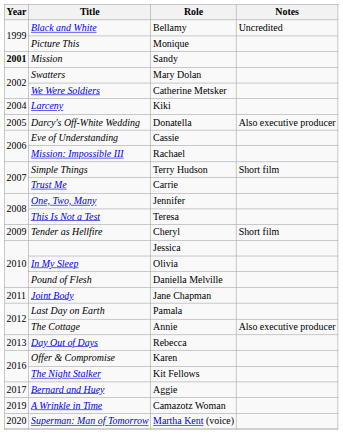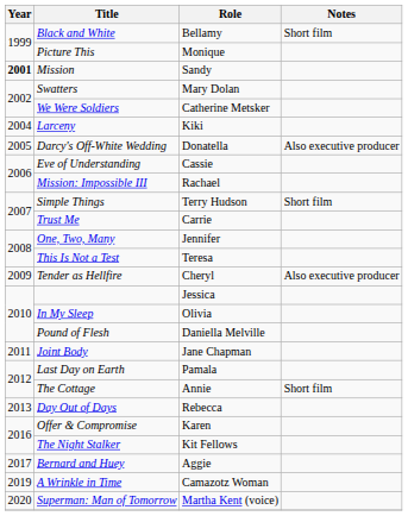 <table class="wikitable sortable">
 <tr>
 <th>Year</th>
 <th>Title</th>
 <th>Role</th>
 <th class="unsortable">Notes</th>
 </tr>
 <tr>
 <td rowspan="2">1999</td>
 <td><em><a href='#'>Black and White</a></em></td>
 <td>Bellamy</td>
-<td>Uncredited</td>
+<td>Short film</td>
 </tr>
 <tr>
 <td><em>Picture This</em></td>
 <td>Monique</td>
 <td></td>
 </tr>
 <tr>
 <td><strong>2001</strong></td>
 <td><em>Mission</em></td>
 <td>Sandy</td>
 <td></td>
 </tr>
 <tr>
 <td rowspan="2">2002</td>
 <td><em>Swatters</em></td>
 <td>Mary Dolan</td>
 <td></td>
 </tr>
 <tr>
 <td><em><a href='#'>We Were Soldiers</a></em></td>
 <td>Catherine Metsker</td>
 <td></td>
 </tr>
 <tr>
 <td>2004</td>
 <td><em><a href='#'>Larceny</a></em></td>
 <td>Kiki</td>
 <td></td>
 </tr>
 <tr>
 <td>2005</td>
 <td><em>Darcy's Off-White Wedding</em></td>
 <td>Donatella</td>
 <td>Also executive producer</td>
 </tr>
 <tr>
 <td rowspan="2">2006</td>
 <td><em>Eve of Understanding</em></td>
 <td>Cassie</td>
 <td></td>
 </tr>
 <tr>
 <td><em><a href='#'>Mission: Impossible III</a></em></td>
 <td>Rachael</td>
 <td></td>
 </tr>
 <tr>
 <td rowspan="2">2007</td>
 <td><em>Simple Things</em></td>
 <td>Terry Hudson</td>
 <td>Short film</td>
 </tr>
 <tr>
 <td><em><a href='#'>Trust Me</a></em></td>
 <td>Carrie</td>
 <td></td>
 </tr>
 <tr>
 <td rowspan="2">2008</td>
 <td><em><a href='#'>One, Two, Many</a></em></td>
 <td>Jennifer</td>
 <td></td>
 </tr>
 <tr>
 <td><em><a href='#'>This Is Not a Test</a></em></td>
 <td>Teresa</td>
 <td></td>
 </tr>
 <tr>
 <td>2009</td>
 <td><em>Tender as Hellfire</em></td>
 <td>Cheryl</td>
-<td>Short film</td>
+<td>Also executive producer</td>
 </tr>
 <tr>
 <td rowspan="3">2010</td>
 <td><em></em></td>
 <td>Jessica</td>
 <td></td>
 </tr>
 <tr>
 <td><em><a href='#'>In My Sleep</a></em></td>
 <td>Olivia</td>
 <td></td>
 </tr>
 <tr>
 <td><em>Pound of Flesh</em></td>
 <td>Daniella Melville</td>
 <td></td>
 </tr>
 <tr>
 <td>2011</td>
 <td><em><a href='#'>Joint Body</a></em></td>
 <td>Jane Chapman</td>
 <td></td>
 </tr>
 <tr>
 <td rowspan="2">2012</td>
 <td><em>Last Day on Earth</em></td>
 <td>Pamala</td>
 <td></td>
 </tr>
 <tr>
 <td><em>The Cottage</em></td>
 <td>Annie</td>
-<td>Also executive producer</td>
+<td>Short film</td>
 </tr>
 <tr>
 <td>2013</td>
 <td><em><a href='#'>Day Out of Days</a></em></td>
 <td>Rebecca</td>
 <td></td>
 </tr>
 <tr>
 <td rowspan="2">2016</td>
 <td><em>Offer & Compromise</em></td>
 <td>Karen</td>
 <td></td>
 </tr>
 <tr>
 <td><em><a href='#'>The Night Stalker</a></em></td>
 <td>Kit Fellows</td>
 <td></td>
 </tr>
 <tr>
 <td>2017</td>
 <td><em><a href='#'>Bernard and Huey</a></em></td>
 <td>Aggie</td>
 <td></td>
 </tr>
 <tr>
 <td>2019</td>
 <td><em><a href='#'>A Wrinkle in Time</a></em></td>
 <td>Camazotz Woman</td>
 <td></td>
 </tr>
 <tr>
 <td>2020</td>
 <td><em><a href='#'>Superman: Man of Tomorrow</a></em></td>
 <td><a href='#'>Martha Kent</a> (voice)</td>
 <td></td>
 </tr>
 <tr>
 </tr>
 </table>
